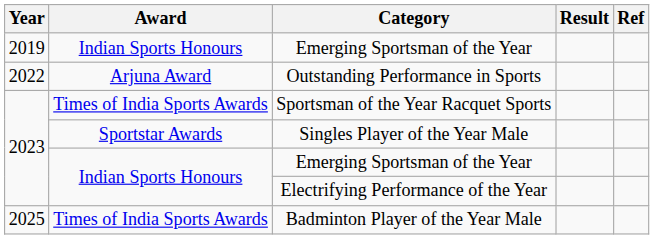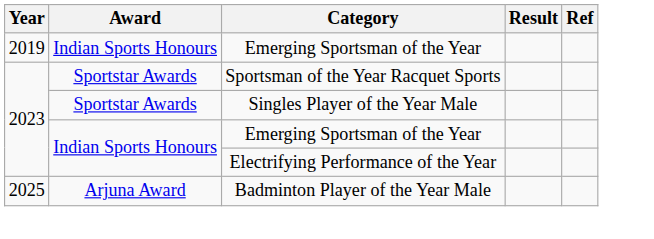 <table class="wikitable" style="text-align:center;">
 <tr>
 <th>Year</th>
 <th>Award</th>
 <th>Category</th>
 <th>Result</th>
 <th>Ref</th>
 </tr>
 <tr>
 <td>2019</td>
 <td><a href='#'>Indian Sports Honours</a></td>
 <td>Emerging Sportsman of the Year</td>
 <td></td>
 <td></td>
 </tr>
 <tr>
-<td>2022</td>
-<td><a href='#'>Arjuna Award</a></td>
-<td>Outstanding Performance in Sports</td>
-<td></td>
-<td></td>
-</tr>
-<tr>
 <td rowspan=4>2023</td>
-<td><a href='#'>Times of India Sports Awards</a></td>
+<td><a href='#'>Sportstar Awards</a></td>
 <td>Sportsman of the Year Racquet Sports</td>
 <td></td>
 <td></td>
 </tr>
 <tr>
 <td><a href='#'>Sportstar Awards</a></td>
 <td>Singles Player of the Year Male</td>
 <td></td>
 <td></td>
 </tr>
 <tr>
 <td rowspan=2><a href='#'>Indian Sports Honours</a></td>
 <td>Emerging Sportsman of the Year</td>
 <td></td>
 <td></td>
 </tr>
 <tr>
 <td>Electrifying Performance of the Year</td>
 <td></td>
 <td></td>
 </tr>
 <tr>
 <td>2025</td>
-<td><a href='#'>Times of India Sports Awards</a></td>
+<td><a href='#'>Arjuna Award</a></td>
 <td>Badminton Player of the Year Male</td>
 <td></td>
 <td></td>
 </tr>
 </table>
